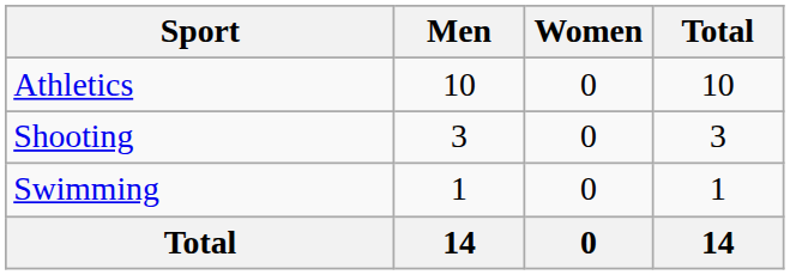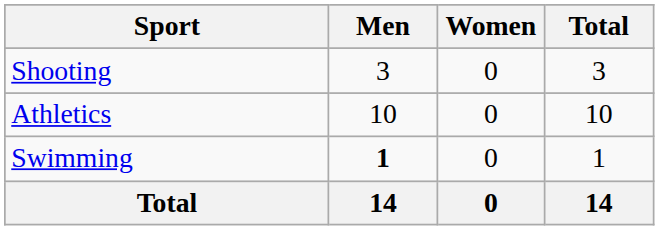 <table class="wikitable sortable" style=text-align:center>
 <tr>
 <th width=180>Sport</th>
 <th width=55>Men</th>
 <th width=55>Women</th>
 <th width=55>Total</th>
 </tr>
 <tr>
+<td align=left><a href='#'>Shooting</a></td>
+<td>3</td>
+<td>0</td>
+<td>3</td>
+</tr>
+<tr>
 <td align=left><a href='#'>Athletics</a></td>
 <td>10</td>
 <td>0</td>
 <td>10</td>
 </tr>
 <tr>
-<td align=left><a href='#'>Shooting</a></td>
-<td>3</td>
-<td>0</td>
-<td>3</td>
-</tr>
-<tr>
 <td align=left><a href='#'>Swimming</a></td>
-<td>1</td>
+<td><strong>1</strong></td>
 <td>0</td>
 <td>1</td>
 </tr>
 <tr>
 <th>Total</th>
 <th>14</th>
 <th>0</th>
 <th>14</th>
 </tr>
 </table>
